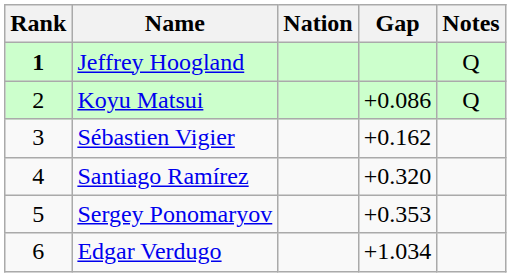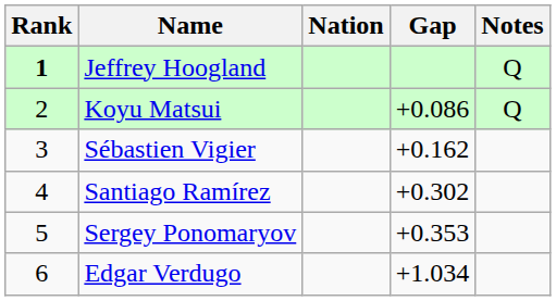 <table class="wikitable sortable" style="text-align:center">
 <tr>
 <th>Rank</th>
 <th>Name</th>
 <th>Nation</th>
 <th>Gap</th>
 <th>Notes</th>
 </tr>
 <tr bgcolor=ccffcc>
 <td><strong>1</strong></td>
 <td align=left><a href='#'>Jeffrey Hoogland</a></td>
 <td align=left></td>
 <td></td>
 <td>Q</td>
 </tr>
 <tr bgcolor=ccffcc>
 <td>2</td>
 <td align=left><a href='#'>Koyu Matsui</a></td>
 <td align=left></td>
 <td>+0.086</td>
 <td>Q</td>
 </tr>
 <tr>
 <td>3</td>
 <td align=left><a href='#'>Sébastien Vigier</a></td>
 <td align=left></td>
 <td>+0.162</td>
 <td></td>
 </tr>
 <tr>
 <td>4</td>
 <td align=left><a href='#'>Santiago Ramírez</a></td>
 <td align=left></td>
-<td>+0.320</td>
+<td>+0.302</td>
 <td></td>
 </tr>
 <tr>
 <td>5</td>
 <td align=left><a href='#'>Sergey Ponomaryov</a></td>
 <td align=left></td>
 <td>+0.353</td>
 <td></td>
 </tr>
 <tr>
 <td>6</td>
 <td align=left><a href='#'>Edgar Verdugo</a></td>
 <td align=left></td>
 <td>+1.034</td>
 <td></td>
 </tr>
 </table>
